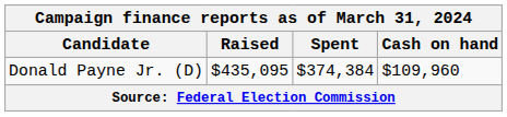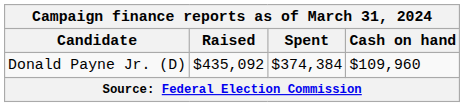 <table class="wikitable sortable">
 <tr>
 <th colspan=4>Campaign finance reports as of March 31, 2024</th>
 </tr>
 <tr style="text-align:center;">
 <th>Candidate</th>
 <th>Raised</th>
 <th>Spent</th>
 <th>Cash on hand</th>
 </tr>
 <tr>
 <td>Donald Payne Jr. (D)</td>
-<td>$435,095</td>
+<td>$435,092</td>
 <td>$374,384</td>
 <td>$109,960</td>
 </tr>
 <tr>
 <th colspan="4"><small>Source: <a href='#'>Federal Election Commission</a></small></th>
 </tr>
 </table>
